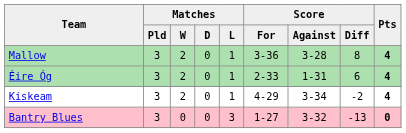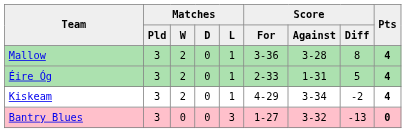 <table style=border-collapse:collapse border=1 cellspacing=0 cellpadding=5>
 <tr align=center bgcolor=#efefef>
 <th rowspan=2 width=165>Team</th>
 <th colspan=4>Matches</th>
 <th colspan=3>Score</th>
 <th rowspan=2width=20>Pts</th>
 </tr>
 <tr align=center bgcolor=#efefef>
 <th width=20>Pld</th>
 <th width=20>W</th>
 <th width=20>D</th>
 <th width=20>L</th>
 <th width=45>For</th>
 <th width=45>Against</th>
 <th width=30>Diff</th>
 </tr>
 <tr align=center style="background:#ACE1AF;">
 <td style="text-align:left;"><a href='#'>Mallow</a></td>
 <td>3</td>
 <td>2</td>
 <td>0</td>
 <td>1</td>
 <td>3-36</td>
 <td>3-28</td>
 <td>8</td>
 <td><strong>4</strong></td>
 </tr>
 <tr align=center style="background:#ACE1AF;">
 <td style="text-align:left;"><a href='#'>Éire Óg</a></td>
 <td>3</td>
 <td>2</td>
 <td>0</td>
 <td>1</td>
 <td>2-33</td>
 <td>1-31</td>
-<td>6</td>
+<td>5</td>
 <td><strong>4</strong></td>
 </tr>
 <tr align=center>
 <td style="text-align:left;"><a href='#'>Kiskeam</a></td>
 <td>3</td>
 <td>2</td>
 <td>0</td>
 <td>1</td>
 <td>4-29</td>
 <td>3-34</td>
 <td>-2</td>
 <td><strong>4</strong></td>
 </tr>
 <tr align=center style="background:#FFC0CB;">
 <td style="text-align:left;"><a href='#'>Bantry Blues</a></td>
 <td>3</td>
 <td>0</td>
 <td>0</td>
 <td>3</td>
 <td>1-27</td>
 <td>3-32</td>
 <td>-13</td>
 <td><strong>0</strong></td>
 </tr>
 </table>
